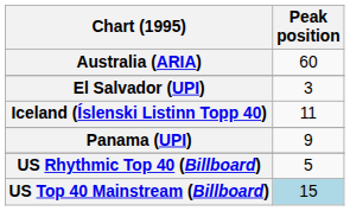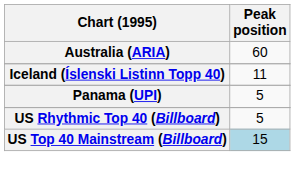 <table class="wikitable plainrowheaders sortable" style="text-align:center">
 <tr>
 <th>Chart (1995)</th>
 <th>Peak<br>position</th>
 </tr>
 <tr>
 <th scope=row>Australia (<a href='#'>ARIA</a>)</th>
 <td>60</td>
 </tr>
 <tr>
 </tr>
 <tr>
 </tr>
 <tr>
-<th scope=row>El Salvador (<a href='#'>UPI</a>)</th>
-<td style="text-align:center;">3</td>
-</tr>
-<tr>
 <th scope="row">Iceland (<a href='#'>Íslenski Listinn Topp 40</a>)</th>
 <td>11</td>
 </tr>
 <tr>
 </tr>
 <tr>
 <th scope=row>Panama (<a href='#'>UPI</a>)</th>
-<td style="text-align:center;">9</td>
+<td style="text-align:center;">5</td>
 </tr>
 <tr>
 </tr>
 <tr>
 </tr>
 <tr>
 </tr>
 <tr>
 </tr>
 <tr>
 <th scope=row>US <a href='#'>Rhythmic Top 40</a> (<a href='#'><em>Billboard</em></a>)</th>
 <td>5</td>
 </tr>
 <tr>
 <th scope=row>US <a href='#'>Top 40 Mainstream</a> (<a href='#'><em>Billboard</em></a>)</th>
 <td style="background: lightblue;">15</td>
 </tr>
 </table>
